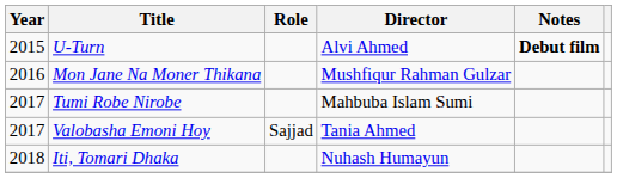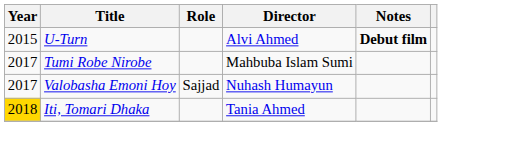 <table class="wikitable sortable">
 <tr>
 <th>Year</th>
 <th>Title</th>
 <th>Role</th>
 <th>Director</th>
 <th>Notes</th>
 <th></th>
 </tr>
 <tr>
 <td>2015</td>
 <td><em><a href='#'>U-Turn</a></em></td>
 <td></td>
 <td><a href='#'>Alvi Ahmed</a></td>
 <td><strong>Debut film</strong></td>
 <td></td>
 </tr>
 <tr>
-<td>2016</td>
-<td><em><a href='#'>Mon Jane Na Moner Thikana</a></em></td>
-<td></td>
-<td><a href='#'>Mushfiqur Rahman Gulzar</a></td>
-<td></td>
-<td></td>
-</tr>
-<tr>
 <td>2017</td>
 <td><em><a href='#'>Tumi Robe Nirobe</a></em></td>
 <td></td>
 <td>Mahbuba Islam Sumi</td>
 <td></td>
 <td></td>
 </tr>
 <tr>
 <td>2017</td>
 <td><em><a href='#'>Valobasha Emoni Hoy</a></em></td>
 <td>Sajjad</td>
-<td><a href='#'>Tania Ahmed</a></td>
+<td><a href='#'>Nuhash Humayun</a></td>
 <td></td>
 <td></td>
 </tr>
 <tr>
-<td>2018</td>
+<td style="background: gold;">2018</td>
 <td><em><a href='#'>Iti, Tomari Dhaka</a></em></td>
 <td></td>
-<td><a href='#'>Nuhash Humayun</a></td>
+<td><a href='#'>Tania Ahmed</a></td>
 <td></td>
 <td></td>
 </tr>
 <tr>
 </tr>
 </table>
